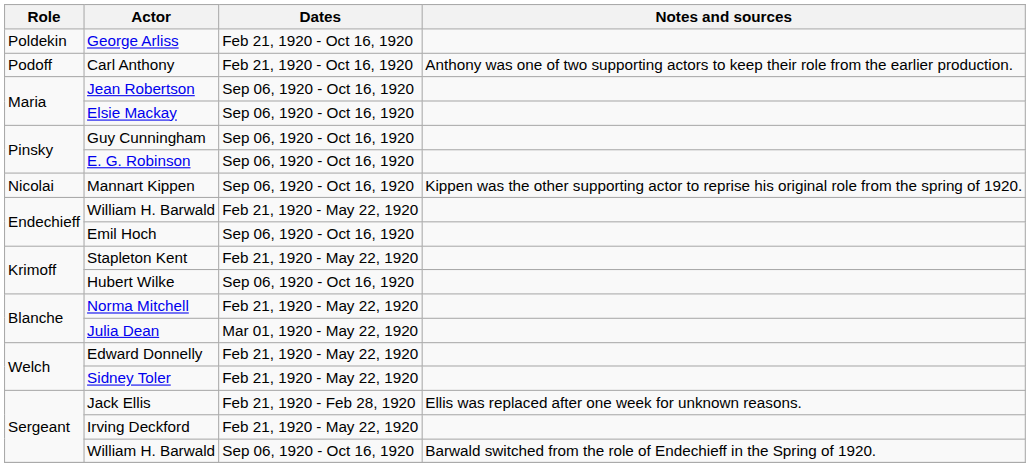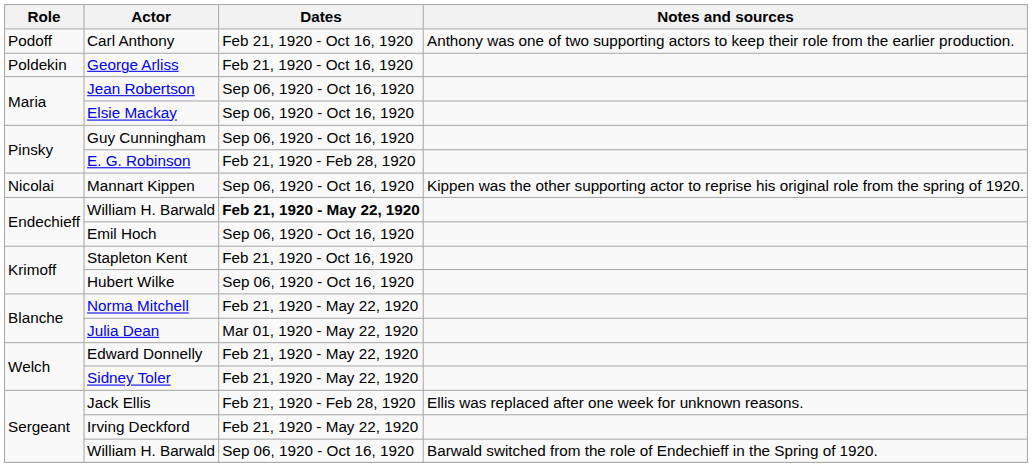 <table class="wikitable sortable plainrowheaders" style="font-size: 90%">
 <tr>
 <th scope="col">Role</th>
 <th scope="col">Actor</th>
 <th scope="col">Dates</th>
 <th scope="col">Notes and sources</th>
 </tr>
 <tr>
+<td>Podoff</td>
+<td>Carl Anthony</td>
+<td>Feb 21, 1920 - Oct 16, 1920</td>
+<td>Anthony was one of two supporting actors to keep their role from the earlier production.</td>
+</tr>
+<tr>
 <td>Poldekin</td>
 <td><a href='#'>George Arliss</a></td>
 <td>Feb 21, 1920 - Oct 16, 1920</td>
 <td></td>
-</tr>
-<tr>
-<td>Podoff</td>
-<td>Carl Anthony</td>
-<td>Feb 21, 1920 - Oct 16, 1920</td>
-<td>Anthony was one of two supporting actors to keep their role from the earlier production.</td>
 </tr>
 <tr>
 <td rowspan=2>Maria</td>
 <td><a href='#'>Jean Robertson</a></td>
 <td>Sep 06, 1920 - Oct 16, 1920</td>
 <td></td>
 </tr>
 <tr>
 <td><a href='#'>Elsie Mackay</a></td>
 <td>Sep 06, 1920 - Oct 16, 1920</td>
 <td></td>
 </tr>
 <tr>
 <td rowspan=2>Pinsky</td>
 <td>Guy Cunningham</td>
 <td>Sep 06, 1920 - Oct 16, 1920</td>
 <td></td>
 </tr>
 <tr>
 <td><a href='#'>E. G. Robinson</a></td>
-<td>Sep 06, 1920 - Oct 16, 1920</td>
+<td>Feb 21, 1920 - Feb 28, 1920</td>
 <td></td>
 </tr>
 <tr>
 <td>Nicolai</td>
 <td>Mannart Kippen</td>
 <td>Sep 06, 1920 - Oct 16, 1920</td>
 <td>Kippen was the other supporting actor to reprise his original role from the spring of 1920.</td>
 </tr>
 <tr>
 <td rowspan=2>Endechieff</td>
 <td>William H. Barwald</td>
-<td>Feb 21, 1920 - May 22, 1920</td>
+<td><strong>Feb 21, 1920 - May 22, 1920</strong></td>
 <td></td>
 </tr>
 <tr>
 <td>Emil Hoch</td>
 <td>Sep 06, 1920 - Oct 16, 1920</td>
 <td></td>
 </tr>
 <tr>
 <td rowspan=2>Krimoff</td>
 <td>Stapleton Kent</td>
-<td>Feb 21, 1920 - May 22, 1920</td>
+<td>Feb 21, 1920 - Oct 16, 1920</td>
 <td></td>
 </tr>
 <tr>
 <td>Hubert Wilke</td>
 <td>Sep 06, 1920 - Oct 16, 1920</td>
 <td></td>
 </tr>
 <tr>
 <td rowspan=2>Blanche</td>
 <td><a href='#'>Norma Mitchell</a></td>
 <td>Feb 21, 1920 - May 22, 1920</td>
 <td></td>
 </tr>
 <tr>
 <td><a href='#'>Julia Dean</a></td>
 <td>Mar 01, 1920 - May 22, 1920</td>
 <td></td>
 </tr>
 <tr>
 <td rowspan=2>Welch</td>
 <td>Edward Donnelly</td>
 <td>Feb 21, 1920 - May 22, 1920</td>
 <td></td>
 </tr>
 <tr>
 <td><a href='#'>Sidney Toler</a></td>
 <td>Feb 21, 1920 - May 22, 1920</td>
 <td></td>
 </tr>
 <tr>
 <td rowspan=3>Sergeant</td>
 <td>Jack Ellis</td>
 <td>Feb 21, 1920 - Feb 28, 1920</td>
 <td>Ellis was replaced after one week for unknown reasons.</td>
 </tr>
 <tr>
 <td>Irving Deckford</td>
 <td>Feb 21, 1920 - May 22, 1920</td>
 <td></td>
 </tr>
 <tr>
 <td>William H. Barwald</td>
 <td>Sep 06, 1920 - Oct 16, 1920</td>
 <td>Barwald switched from the role of Endechieff in the Spring of 1920.</td>
 </tr>
 <tr>
 </tr>
 </table>
